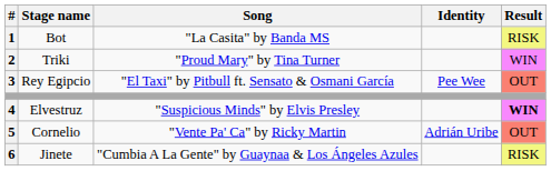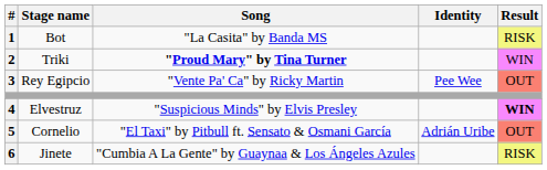 <table class="wikitable plainrowheaders" style="text-align: center;">
 <tr>
 <th>#</th>
 <th>Stage name</th>
 <th>Song</th>
 <th>Identity</th>
 <th>Result</th>
 </tr>
 <tr>
 <th>1</th>
 <td>Bot</td>
 <td>"La Casita" by <a href='#'>Banda MS</a></td>
 <td></td>
 <td bgcolor=#F3F781>RISK</td>
 </tr>
 <tr>
 <th>2</th>
 <td>Triki</td>
-<td>"<a href='#'>Proud Mary</a>" by <a href='#'>Tina Turner</a></td>
+<td><strong>"<a href='#'>Proud Mary</a>" by <a href='#'>Tina Turner</a></strong></td>
 <td></td>
 <td bgcolor=#F888FD>WIN</td>
 </tr>
 <tr>
 <th>3</th>
 <td>Rey Egipcio</td>
-<td>"<a href='#'>El Taxi</a>" by <a href='#'>Pitbull</a> ft. <a href='#'>Sensato</a> & <a href='#'>Osmani García</a></td>
+<td>"<a href='#'>Vente Pa' Ca</a>" by <a href='#'>Ricky Martin</a></td>
 <td><a href='#'>Pee Wee</a></td>
 <td bgcolor=salmon>OUT</td>
 </tr>
 <tr>
 <td colspan="5" style="background:darkgray"></td>
 </tr>
 <tr>
 <th>4</th>
 <td>Elvestruz</td>
 <td>"<a href='#'>Suspicious Minds</a>" by <a href='#'>Elvis Presley</a></td>
 <td></td>
 <td bgcolor=#F888FD><strong>WIN</strong></td>
 </tr>
 <tr>
 <th>5</th>
 <td>Cornelio</td>
-<td>"<a href='#'>Vente Pa' Ca</a>" by <a href='#'>Ricky Martin</a></td>
+<td>"<a href='#'>El Taxi</a>" by <a href='#'>Pitbull</a> ft. <a href='#'>Sensato</a> & <a href='#'>Osmani García</a></td>
 <td><a href='#'>Adrián Uribe</a></td>
 <td bgcolor=salmon>OUT</td>
 </tr>
 <tr>
 <th>6</th>
 <td>Jinete</td>
 <td>"Cumbia A La Gente" by <a href='#'>Guaynaa</a> & <a href='#'>Los Ángeles Azules</a></td>
 <td></td>
 <td bgcolor=#F3F781>RISK</td>
 </tr>
 </table>
